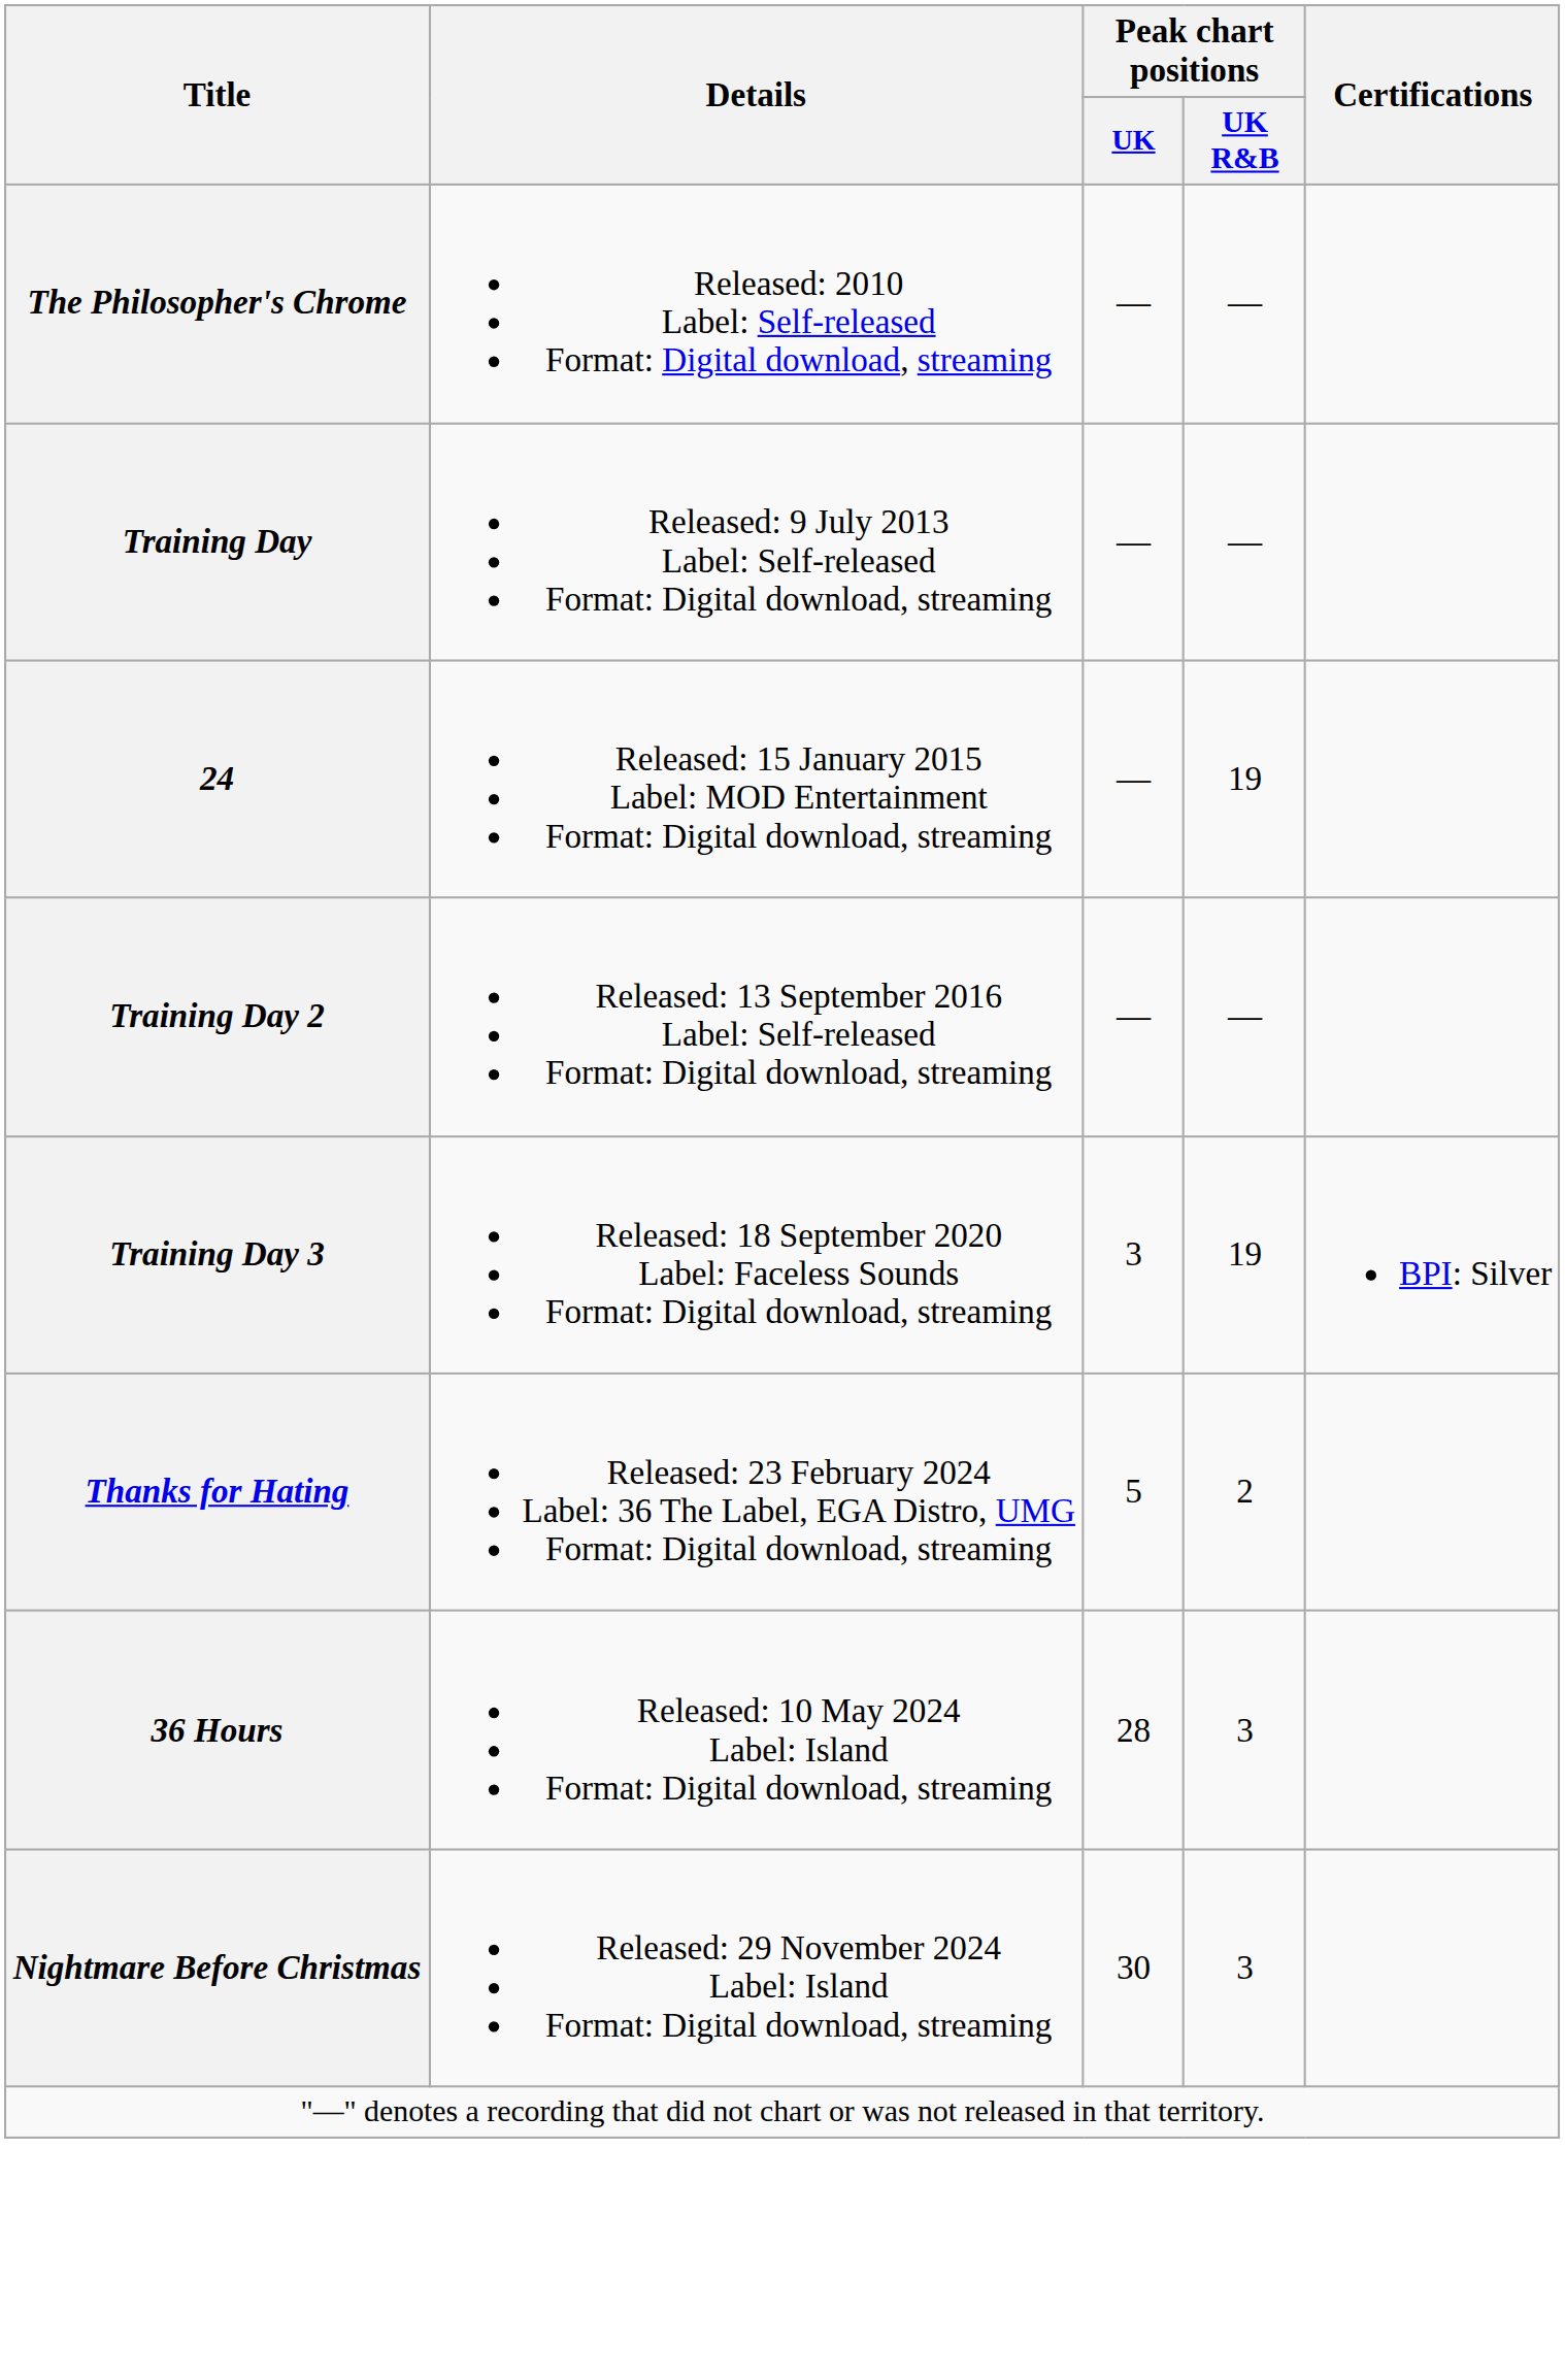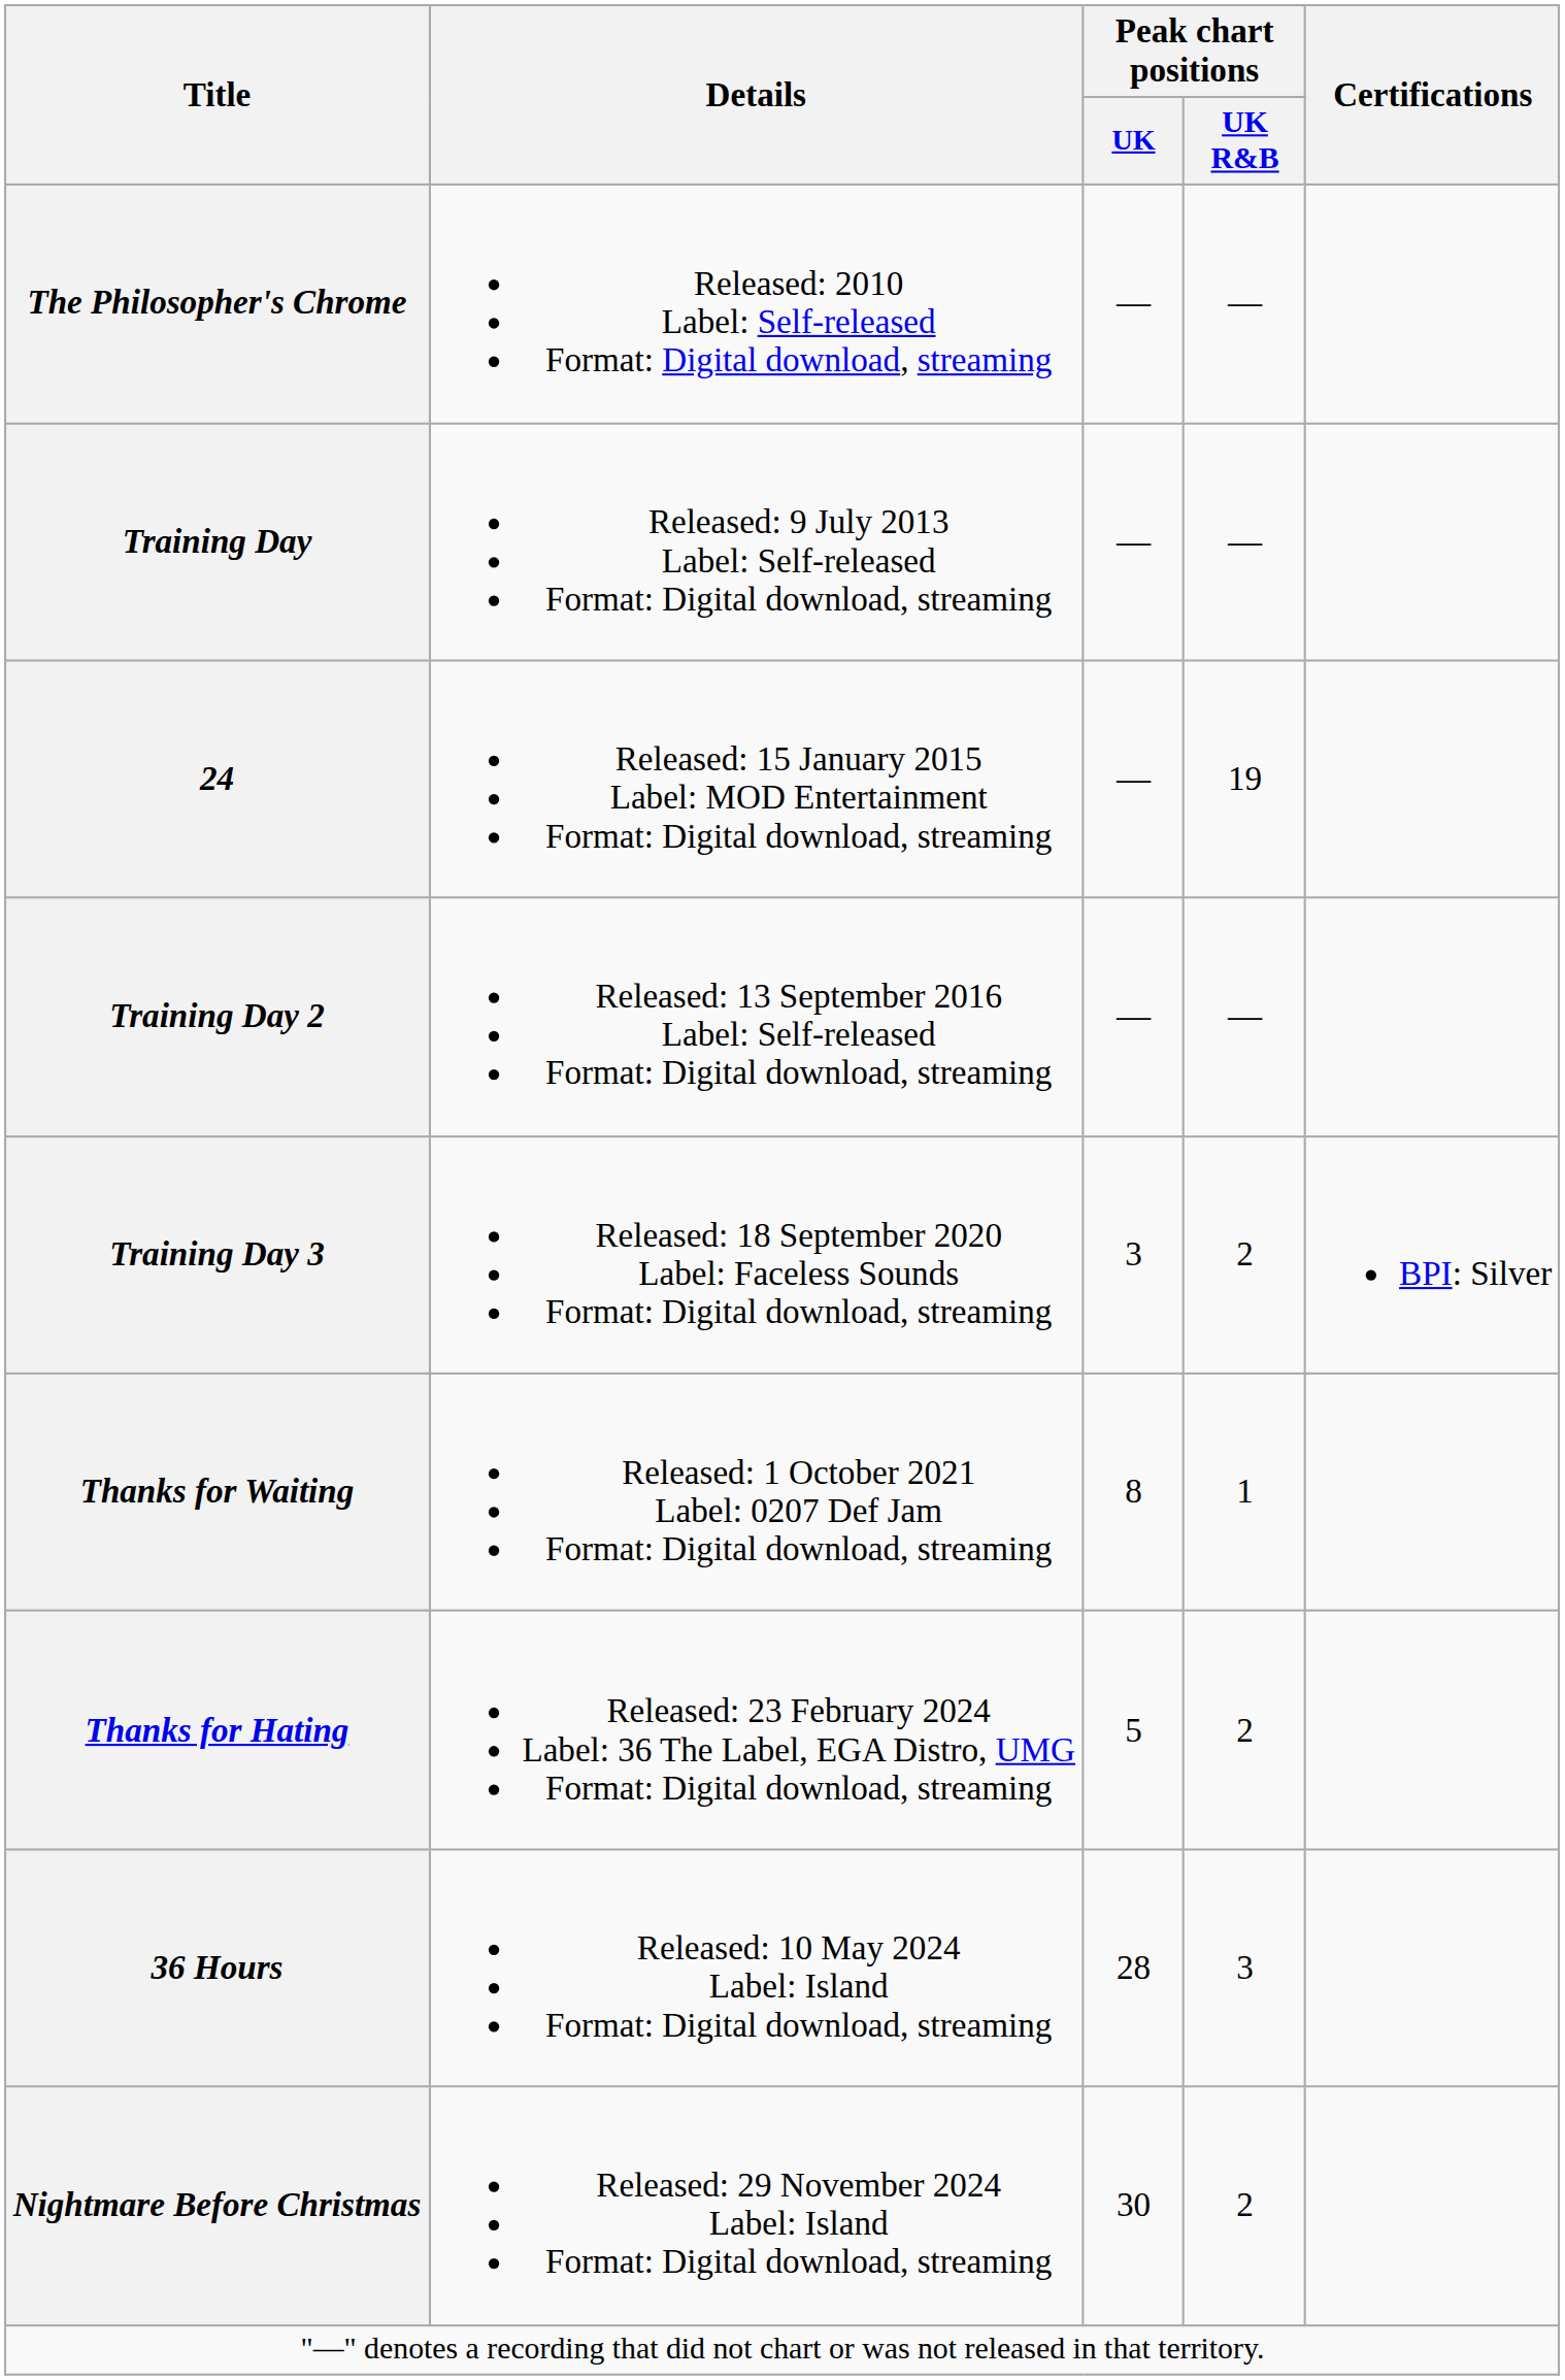 <table class="wikitable plainrowheaders" style="text-align:center;">
 <tr>
 <th scope="col" rowspan="2">Title</th>
 <th scope="col" rowspan="2">Details</th>
 <th scope="col" colspan="2">Peak chart positions</th>
 <th scope="col" rowspan="2">Certifications</th>
 </tr>
 <tr>
 <th scope="col" style="width:3em;font-size:85%;"><a href='#'>UK</a><br></th>
 <th scope="col" style="width:3.5em;font-size:90%;"><a href='#'>UK<br>R&B</a><br></th>
 </tr>
 <tr>
 <th scope="row"><em>The Philosopher's Chrome</em></th>
 <td><br><ul><li>Released: 2010</li><li>Label: <a href='#'>Self-released</a></li><li>Format: <a href='#'>Digital download</a>, <a href='#'>streaming</a></li></ul></td>
 <td>—</td>
 <td>—</td>
 <td></td>
 </tr>
 <tr>
 <th scope="row"><em>Training Day</em></th>
 <td><br><ul><li>Released: 9 July 2013</li><li>Label: Self-released</li><li>Format: Digital download, streaming</li></ul></td>
 <td>—</td>
 <td>—</td>
 <td></td>
 </tr>
 <tr>
 <th scope="row"><em>24</em></th>
 <td><br><ul><li>Released: 15 January 2015</li><li>Label: MOD Entertainment</li><li>Format: Digital download, streaming</li></ul></td>
 <td>—</td>
 <td>19</td>
 <td></td>
 </tr>
 <tr>
 <th scope="row"><em>Training Day 2</em></th>
 <td><br><ul><li>Released: 13 September 2016</li><li>Label: Self-released</li><li>Format: Digital download, streaming</li></ul></td>
 <td>—</td>
 <td>—</td>
 <td></td>
 </tr>
 <tr>
 <th scope="row"><em>Training Day 3</em></th>
 <td><br><ul><li>Released: 18 September 2020</li><li>Label: Faceless Sounds</li><li>Format: Digital download, streaming</li></ul></td>
 <td>3</td>
-<td>19</td>
+<td>2</td>
 <td><br><ul><li><a href='#'>BPI</a>: Silver</li></ul></td>
+</tr>
+<tr>
+<th scope="row"><em>Thanks for Waiting</em></th>
+<td><br><ul><li>Released: 1 October 2021</li><li>Label: 0207 Def Jam</li><li>Format: Digital download, streaming</li></ul></td>
+<td>8</td>
+<td>1</td>
+<td></td>
 </tr>
 <tr>
 <th scope="row"><em><a href='#'>Thanks for Hating</a></em></th>
 <td><br><ul><li>Released: 23 February 2024</li><li>Label: 36 The Label, EGA Distro, <a href='#'>UMG</a></li><li>Format: Digital download, streaming</li></ul></td>
 <td>5</td>
 <td>2</td>
 <td></td>
 </tr>
 <tr>
 <th scope="row"><em>36 Hours</em><br></th>
 <td><br><ul><li>Released: 10 May 2024</li><li>Label: Island</li><li>Format: Digital download, streaming</li></ul></td>
 <td>28</td>
 <td>3</td>
 <td></td>
 </tr>
 <tr>
 <th scope="row"><em>Nightmare Before Christmas</em></th>
 <td><br><ul><li>Released: 29 November 2024</li><li>Label: Island</li><li>Format: Digital download, streaming</li></ul></td>
 <td>30</td>
-<td>3</td>
+<td>2</td>
 <td></td>
 </tr>
 <tr>
 <td colspan="5" style="font-size:90%">"—" denotes a recording that did not chart or was not released in that territory.</td>
 </tr>
 </table>
